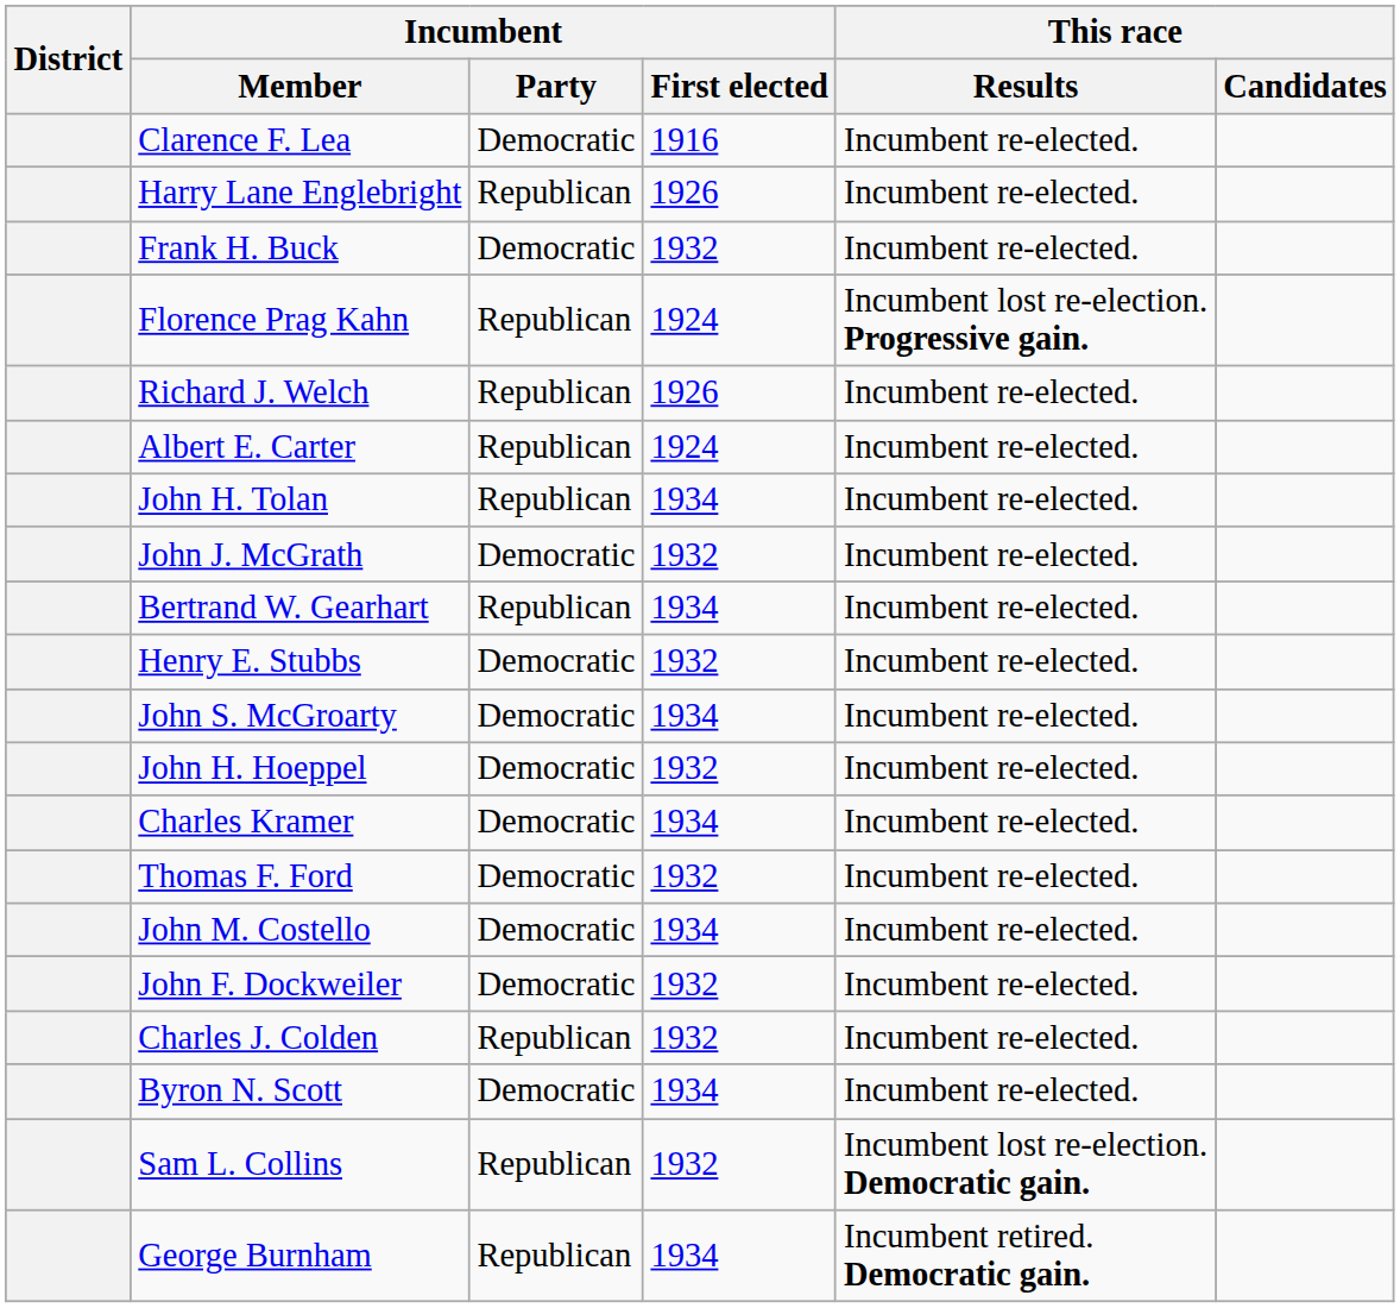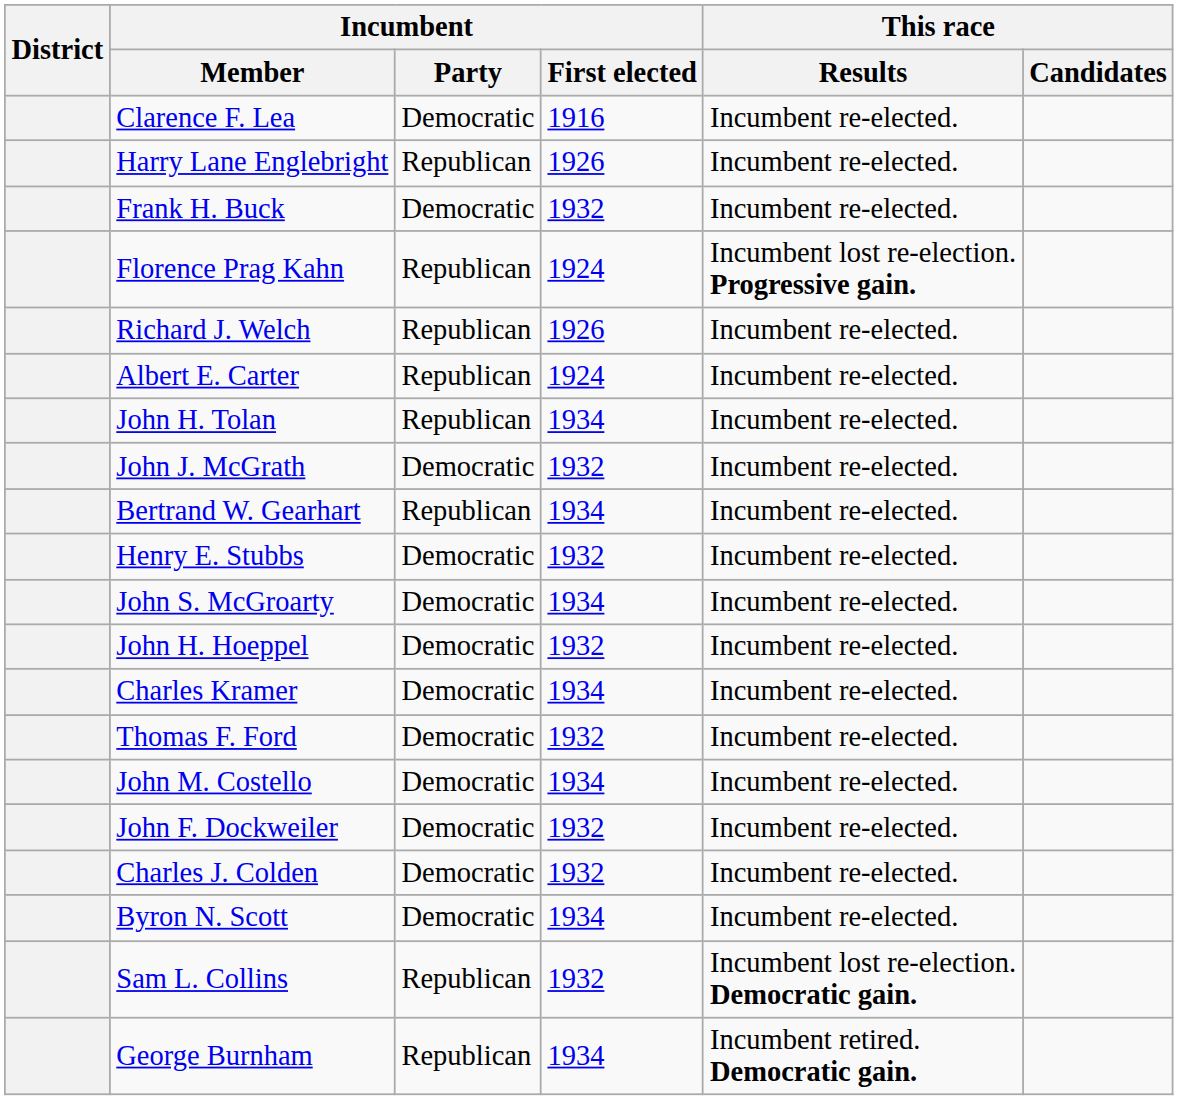 <table class=wikitable>
 <tr>
 <th rowspan=2>District</th>
 <th colspan=3>Incumbent</th>
 <th colspan=2>This race</th>
 </tr>
 <tr>
 <th>Member</th>
 <th>Party</th>
 <th>First elected</th>
 <th>Results</th>
 <th>Candidates</th>
 </tr>
 <tr>
 <th></th>
 <td><a href='#'>Clarence F. Lea</a></td>
 <td>Democratic</td>
 <td><a href='#'>1916</a></td>
 <td>Incumbent re-elected.</td>
 <td nowrap></td>
 </tr>
 <tr>
 <th></th>
 <td><a href='#'>Harry Lane Englebright</a></td>
 <td>Republican</td>
 <td><a href='#'>1926</a></td>
 <td>Incumbent re-elected.</td>
 <td nowrap></td>
 </tr>
 <tr>
 <th></th>
 <td><a href='#'>Frank H. Buck</a></td>
 <td>Democratic</td>
 <td><a href='#'>1932</a></td>
 <td>Incumbent re-elected.</td>
 <td nowrap></td>
 </tr>
 <tr>
 <th></th>
 <td><a href='#'>Florence Prag Kahn</a></td>
 <td>Republican</td>
 <td><a href='#'>1924 </a></td>
 <td>Incumbent lost re-election.<br><strong>Progressive gain.</strong></td>
 <td nowrap></td>
 </tr>
 <tr>
 <th></th>
 <td><a href='#'>Richard J. Welch</a></td>
 <td>Republican</td>
 <td><a href='#'>1926</a></td>
 <td>Incumbent re-elected.</td>
 <td nowrap></td>
 </tr>
 <tr>
 <th></th>
 <td><a href='#'>Albert E. Carter</a></td>
 <td>Republican</td>
 <td><a href='#'>1924</a></td>
 <td>Incumbent re-elected.</td>
 <td nowrap></td>
 </tr>
 <tr>
 <th></th>
 <td><a href='#'>John H. Tolan</a></td>
 <td>Republican</td>
 <td><a href='#'>1934</a></td>
 <td>Incumbent re-elected.</td>
 <td nowrap></td>
 </tr>
 <tr>
 <th></th>
 <td><a href='#'>John J. McGrath</a></td>
 <td>Democratic</td>
 <td><a href='#'>1932</a></td>
 <td>Incumbent re-elected.</td>
 <td nowrap></td>
 </tr>
 <tr>
 <th></th>
 <td><a href='#'>Bertrand W. Gearhart</a></td>
 <td>Republican</td>
 <td><a href='#'>1934</a></td>
 <td>Incumbent re-elected.</td>
 <td nowrap></td>
 </tr>
 <tr>
 <th></th>
 <td><a href='#'>Henry E. Stubbs</a></td>
 <td>Democratic</td>
 <td><a href='#'>1932</a></td>
 <td>Incumbent re-elected.</td>
 <td nowrap></td>
 </tr>
 <tr>
 <th></th>
 <td><a href='#'>John S. McGroarty</a></td>
 <td>Democratic</td>
 <td><a href='#'>1934</a></td>
 <td>Incumbent re-elected.</td>
 <td nowrap></td>
 </tr>
 <tr>
 <th></th>
 <td><a href='#'>John H. Hoeppel</a></td>
 <td>Democratic</td>
 <td><a href='#'>1932</a></td>
 <td>Incumbent re-elected.</td>
 <td nowrap></td>
 </tr>
 <tr>
 <th></th>
 <td><a href='#'>Charles Kramer</a></td>
 <td>Democratic</td>
 <td><a href='#'>1934</a></td>
 <td>Incumbent re-elected.</td>
 <td nowrap></td>
 </tr>
 <tr>
 <th></th>
 <td><a href='#'>Thomas F. Ford</a></td>
 <td>Democratic</td>
 <td><a href='#'>1932</a></td>
 <td>Incumbent re-elected.</td>
 <td nowrap></td>
 </tr>
 <tr>
 <th></th>
 <td><a href='#'>John M. Costello</a></td>
 <td>Democratic</td>
 <td><a href='#'>1934</a></td>
 <td>Incumbent re-elected.</td>
 <td nowrap></td>
 </tr>
 <tr>
 <th></th>
 <td><a href='#'>John F. Dockweiler</a></td>
 <td>Democratic</td>
 <td><a href='#'>1932</a></td>
 <td>Incumbent re-elected.</td>
 <td nowrap></td>
 </tr>
 <tr>
 <th></th>
 <td><a href='#'>Charles J. Colden</a></td>
-<td>Republican</td>
+<td>Democratic</td>
 <td><a href='#'>1932</a></td>
 <td>Incumbent re-elected.</td>
 <td nowrap></td>
 </tr>
 <tr>
 <th></th>
 <td><a href='#'>Byron N. Scott</a></td>
 <td>Democratic</td>
 <td><a href='#'>1934</a></td>
 <td>Incumbent re-elected.</td>
 <td nowrap></td>
 </tr>
 <tr>
 <th></th>
 <td><a href='#'>Sam L. Collins</a></td>
 <td>Republican</td>
 <td><a href='#'>1932</a></td>
 <td>Incumbent lost re-election.<br><strong>Democratic gain.</strong></td>
 <td nowrap></td>
 </tr>
 <tr>
 <th></th>
 <td><a href='#'>George Burnham</a></td>
 <td>Republican</td>
 <td><a href='#'>1934</a></td>
 <td>Incumbent retired.<br><strong>Democratic gain.</strong></td>
 <td nowrap></td>
 </tr>
 </table>
